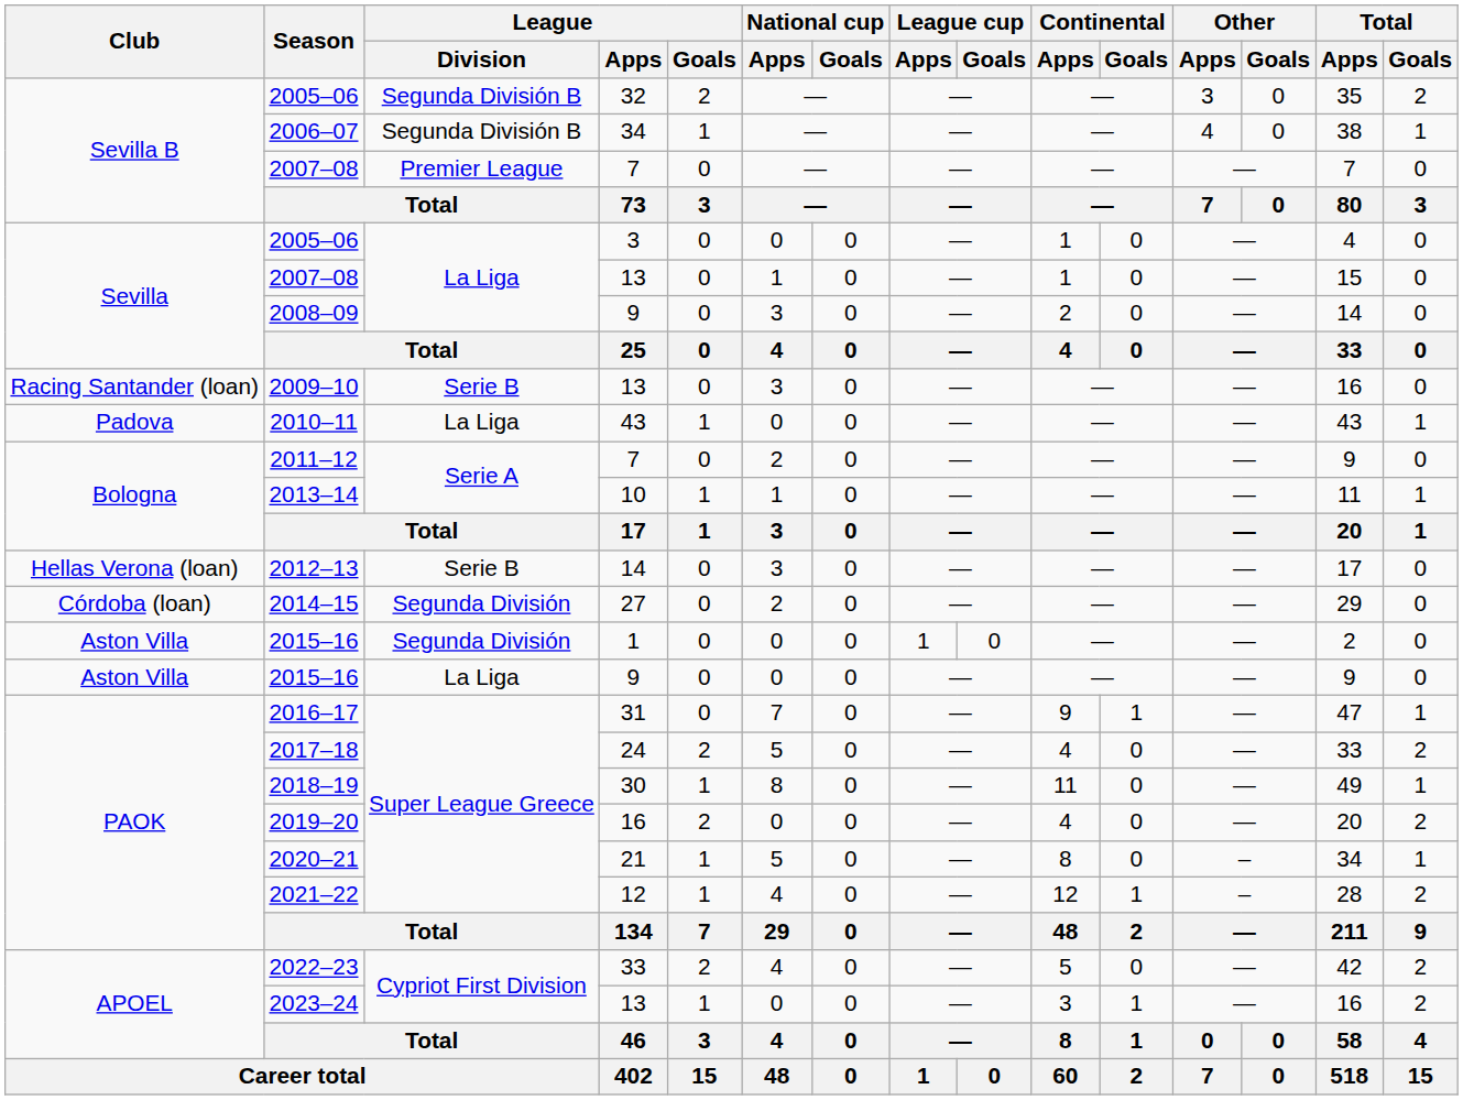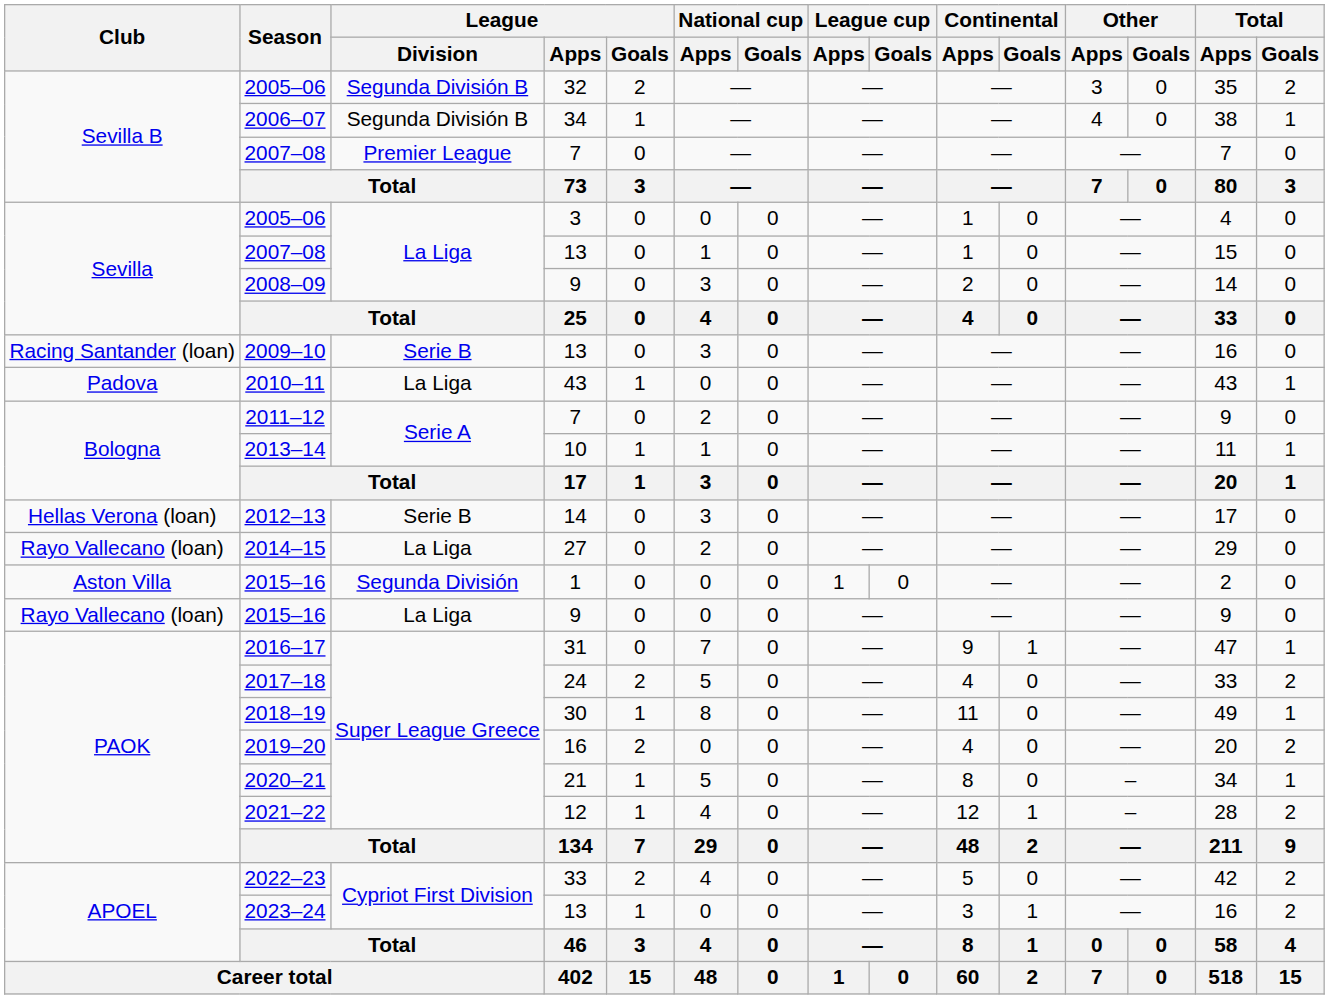 <table class="wikitable" style="text-align: center;">
 <tr>
 <th rowspan="2">Club</th>
 <th rowspan="2">Season</th>
 <th colspan="3">League</th>
 <th colspan="2">National cup</th>
 <th colspan="2">League cup</th>
 <th colspan="2">Continental</th>
 <th colspan="2">Other</th>
 <th colspan="2">Total</th>
 </tr>
 <tr>
 <th>Division</th>
 <th>Apps</th>
 <th>Goals</th>
 <th>Apps</th>
 <th>Goals</th>
 <th>Apps</th>
 <th>Goals</th>
 <th>Apps</th>
 <th>Goals</th>
 <th>Apps</th>
 <th>Goals</th>
 <th>Apps</th>
 <th>Goals</th>
 </tr>
 <tr>
 <td rowspan="4"><a href='#'>Sevilla B</a></td>
 <td><a href='#'>2005–06</a></td>
 <td><a href='#'>Segunda División B</a></td>
 <td>32</td>
 <td>2</td>
 <td colspan="2">—</td>
 <td colspan="2">—</td>
 <td colspan="2">—</td>
 <td>3</td>
 <td>0</td>
 <td>35</td>
 <td>2</td>
 </tr>
 <tr>
 <td><a href='#'>2006–07</a></td>
 <td>Segunda División B</td>
 <td>34</td>
 <td>1</td>
 <td colspan="2">—</td>
 <td colspan="2">—</td>
 <td colspan="2">—</td>
 <td>4</td>
 <td>0</td>
 <td>38</td>
 <td>1</td>
 </tr>
 <tr>
 <td><a href='#'>2007–08</a></td>
 <td><a href='#'>Premier League</a></td>
 <td>7</td>
 <td>0</td>
 <td colspan="2">—</td>
 <td colspan="2">—</td>
 <td colspan="2">—</td>
 <td colspan="2">—</td>
 <td>7</td>
 <td>0</td>
 </tr>
 <tr>
 <th colspan="2">Total</th>
 <th>73</th>
 <th>3</th>
 <th colspan="2">—</th>
 <th colspan="2">—</th>
 <th colspan="2">—</th>
 <th>7</th>
 <th>0</th>
 <th>80</th>
 <th>3</th>
 </tr>
 <tr>
 <td rowspan="4"><a href='#'>Sevilla</a></td>
 <td><a href='#'>2005–06</a></td>
 <td rowspan="3"><a href='#'>La Liga</a></td>
 <td>3</td>
 <td>0</td>
 <td>0</td>
 <td>0</td>
 <td colspan="2">—</td>
 <td>1</td>
 <td>0</td>
 <td colspan="2">—</td>
 <td>4</td>
 <td>0</td>
 </tr>
 <tr>
 <td><a href='#'>2007–08</a></td>
 <td>13</td>
 <td>0</td>
 <td>1</td>
 <td>0</td>
 <td colspan="2">—</td>
 <td>1</td>
 <td>0</td>
 <td colspan="2">—</td>
 <td>15</td>
 <td>0</td>
 </tr>
 <tr>
 <td><a href='#'>2008–09</a></td>
 <td>9</td>
 <td>0</td>
 <td>3</td>
 <td>0</td>
 <td colspan="2">—</td>
 <td>2</td>
 <td>0</td>
 <td colspan="2">—</td>
 <td>14</td>
 <td>0</td>
 </tr>
 <tr>
 <th colspan="2">Total</th>
 <th>25</th>
 <th>0</th>
 <th>4</th>
 <th>0</th>
 <th colspan="2">—</th>
 <th>4</th>
 <th>0</th>
 <th colspan="2">—</th>
 <th>33</th>
 <th>0</th>
 </tr>
 <tr>
 <td><a href='#'>Racing Santander</a> (loan)</td>
 <td><a href='#'>2009–10</a></td>
 <td><a href='#'>Serie B</a></td>
 <td>13</td>
 <td>0</td>
 <td>3</td>
 <td>0</td>
 <td colspan="2">—</td>
 <td colspan="2">—</td>
 <td colspan="2">—</td>
 <td>16</td>
 <td>0</td>
 </tr>
 <tr>
 <td><a href='#'>Padova</a></td>
 <td><a href='#'>2010–11</a></td>
 <td>La Liga</td>
 <td>43</td>
 <td>1</td>
 <td>0</td>
 <td>0</td>
 <td colspan="2">—</td>
 <td colspan="2">—</td>
 <td colspan="2">—</td>
 <td>43</td>
 <td>1</td>
 </tr>
 <tr>
 <td rowspan="3"><a href='#'>Bologna</a></td>
 <td><a href='#'>2011–12</a></td>
 <td rowspan="2"><a href='#'>Serie A</a></td>
 <td>7</td>
 <td>0</td>
 <td>2</td>
 <td>0</td>
 <td colspan="2">—</td>
 <td colspan="2">—</td>
 <td colspan="2">—</td>
 <td>9</td>
 <td>0</td>
 </tr>
 <tr>
 <td><a href='#'>2013–14</a></td>
 <td>10</td>
 <td>1</td>
 <td>1</td>
 <td>0</td>
 <td colspan="2">—</td>
 <td colspan="2">—</td>
 <td colspan="2">—</td>
 <td>11</td>
 <td>1</td>
 </tr>
 <tr>
 <th colspan="2">Total</th>
 <th>17</th>
 <th>1</th>
 <th>3</th>
 <th>0</th>
 <th colspan="2">—</th>
 <th colspan="2">—</th>
 <th colspan="2">—</th>
 <th>20</th>
 <th>1</th>
 </tr>
 <tr>
 <td><a href='#'>Hellas Verona</a> (loan)</td>
 <td><a href='#'>2012–13</a></td>
 <td>Serie B</td>
 <td>14</td>
 <td>0</td>
 <td>3</td>
 <td>0</td>
 <td colspan="2">—</td>
 <td colspan="2">—</td>
 <td colspan="2">—</td>
 <td>17</td>
 <td>0</td>
 </tr>
 <tr>
-<td><a href='#'>Córdoba</a> (loan)</td>
+<td><a href='#'>Rayo Vallecano</a> (loan)</td>
 <td><a href='#'>2014–15</a></td>
-<td><a href='#'>Segunda División</a></td>
+<td>La Liga</td>
 <td>27</td>
 <td>0</td>
 <td>2</td>
 <td>0</td>
 <td colspan="2">—</td>
 <td colspan="2">—</td>
 <td colspan="2">—</td>
 <td>29</td>
 <td>0</td>
 </tr>
 <tr>
 <td><a href='#'>Aston Villa</a></td>
 <td><a href='#'>2015–16</a></td>
 <td><a href='#'>Segunda División</a></td>
 <td>1</td>
 <td>0</td>
 <td>0</td>
 <td>0</td>
 <td>1</td>
 <td>0</td>
 <td colspan="2">—</td>
 <td colspan="2">—</td>
 <td>2</td>
 <td>0</td>
 </tr>
 <tr>
-<td><a href='#'>Aston Villa</a></td>
+<td><a href='#'>Rayo Vallecano</a> (loan)</td>
 <td><a href='#'>2015–16</a></td>
 <td>La Liga</td>
 <td>9</td>
 <td>0</td>
 <td>0</td>
 <td>0</td>
 <td colspan="2">—</td>
 <td colspan="2">—</td>
 <td colspan="2">—</td>
 <td>9</td>
 <td>0</td>
 </tr>
 <tr>
 <td rowspan="7"><a href='#'>PAOK</a></td>
 <td><a href='#'>2016–17</a></td>
 <td rowspan="6"><a href='#'>Super League Greece</a></td>
 <td>31</td>
 <td>0</td>
 <td>7</td>
 <td>0</td>
 <td colspan="2">—</td>
 <td>9</td>
 <td>1</td>
 <td colspan="2">—</td>
 <td>47</td>
 <td>1</td>
 </tr>
 <tr>
 <td><a href='#'>2017–18</a></td>
 <td>24</td>
 <td>2</td>
 <td>5</td>
 <td>0</td>
 <td colspan="2">—</td>
 <td>4</td>
 <td>0</td>
 <td colspan="2">—</td>
 <td>33</td>
 <td>2</td>
 </tr>
 <tr>
 <td><a href='#'>2018–19</a></td>
 <td>30</td>
 <td>1</td>
 <td>8</td>
 <td>0</td>
 <td colspan="2">—</td>
 <td>11</td>
 <td>0</td>
 <td colspan="2">—</td>
 <td>49</td>
 <td>1</td>
 </tr>
 <tr>
 <td><a href='#'>2019–20</a></td>
 <td>16</td>
 <td>2</td>
 <td>0</td>
 <td>0</td>
 <td colspan="2">—</td>
 <td>4</td>
 <td>0</td>
 <td colspan="2">—</td>
 <td>20</td>
 <td>2</td>
 </tr>
 <tr>
 <td><a href='#'>2020–21</a></td>
 <td>21</td>
 <td>1</td>
 <td>5</td>
 <td>0</td>
 <td colspan="2">—</td>
 <td>8</td>
 <td>0</td>
 <td colspan="2">–</td>
 <td>34</td>
 <td>1</td>
 </tr>
 <tr>
 <td><a href='#'>2021–22</a></td>
 <td>12</td>
 <td>1</td>
 <td>4</td>
 <td>0</td>
 <td colspan="2">—</td>
 <td>12</td>
 <td>1</td>
 <td colspan="2">–</td>
 <td>28</td>
 <td>2</td>
 </tr>
 <tr>
 <th colspan="2">Total</th>
 <th>134</th>
 <th>7</th>
 <th>29</th>
 <th>0</th>
 <th colspan="2">—</th>
 <th>48</th>
 <th>2</th>
 <th colspan="2">—</th>
 <th>211</th>
 <th>9</th>
 </tr>
 <tr>
 <td rowspan="3"><a href='#'>APOEL</a></td>
 <td><a href='#'>2022–23</a></td>
 <td rowspan="2"><a href='#'>Cypriot First Division</a></td>
 <td>33</td>
 <td>2</td>
 <td>4</td>
 <td>0</td>
 <td colspan="2">—</td>
 <td>5</td>
 <td>0</td>
 <td colspan="2">—</td>
 <td>42</td>
 <td>2</td>
 </tr>
 <tr>
 <td><a href='#'>2023–24</a></td>
 <td>13</td>
 <td>1</td>
 <td>0</td>
 <td>0</td>
 <td colspan="2">—</td>
 <td>3</td>
 <td>1</td>
 <td colspan="2">—</td>
 <td>16</td>
 <td>2</td>
 </tr>
 <tr>
 <th colspan="2">Total</th>
 <th>46</th>
 <th>3</th>
 <th>4</th>
 <th>0</th>
 <th colspan="2">—</th>
 <th>8</th>
 <th>1</th>
 <th>0</th>
 <th>0</th>
 <th>58</th>
 <th>4</th>
 </tr>
 <tr>
 <th colspan="3">Career total</th>
 <th>402</th>
 <th>15</th>
 <th>48</th>
 <th>0</th>
 <th>1</th>
 <th>0</th>
 <th>60</th>
 <th>2</th>
 <th>7</th>
 <th>0</th>
 <th>518</th>
 <th>15</th>
 </tr>
 </table>
